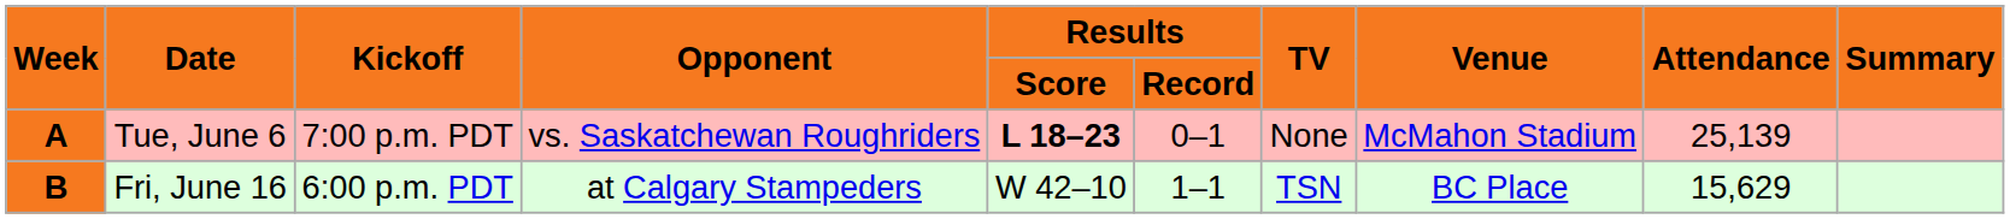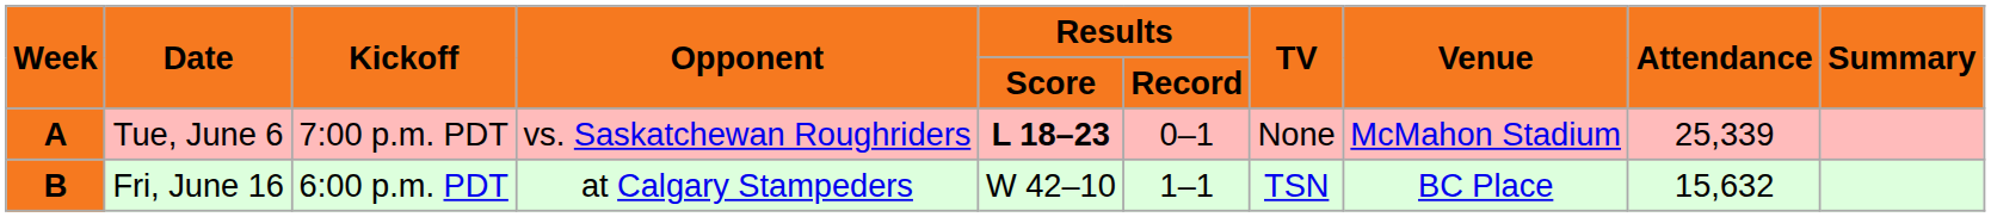 <table class="wikitable" style="font-size: 95%;">
 <tr>
 <th style="background:#F6791F;color:black;" rowspan=2>Week</th>
 <th style="background:#F6791F;color:black;" rowspan=2>Date</th>
 <th style="background:#F6791F;color:black;" rowspan=2>Kickoff</th>
 <th style="background:#F6791F;color:black;" rowspan=2>Opponent</th>
 <th style="background:#F6791F;color:black;" colspan=2>Results</th>
 <th style="background:#F6791F;color:black;" rowspan=2>TV</th>
 <th style="background:#F6791F;color:black;" rowspan=2>Venue</th>
 <th style="background:#F6791F;color:black;" rowspan=2>Attendance</th>
 <th style="background:#F6791F;color:black;" rowspan=2>Summary</th>
 </tr>
 <tr>
 <th style="background:#F6791F;color:black;">Score</th>
 <th style="background:#F6791F;color:black;">Record</th>
 </tr>
 <tr align="center" bgcolor="#ffbbbb">
 <td style="text-align:center; background:#F6791F;"><span><strong>A</strong></span></td>
 <td align="center">Tue, June 6</td>
 <td align="center">7:00 p.m. PDT</td>
 <td align="center">vs. <a href='#'>Saskatchewan Roughriders</a></td>
 <td align="center"><strong>L 18–23</strong></td>
 <td align="center">0–1</td>
 <td align="center">None</td>
 <td align="center"><a href='#'>McMahon Stadium</a></td>
-<td align="center">25,139</td>
+<td align="center">25,339</td>
 <td align="center"></td>
 </tr>
 <tr align="center" bgcolor="#ddffdd">
 <th style="text-align:center; background:#F6791F;"><span>B</span></th>
 <td align="center">Fri, June 16</td>
 <td align="center">6:00 p.m. <a href='#'>PDT</a></td>
 <td align="center">at <a href='#'>Calgary Stampeders</a></td>
 <td align="center">W 42–10</td>
 <td align="center">1–1</td>
 <td align="center"><a href='#'>TSN</a></td>
 <td align="center"><a href='#'>BC Place</a></td>
-<td align="center">15,629</td>
+<td align="center">15,632</td>
 <td align="center"></td>
 </tr>
 </table>
